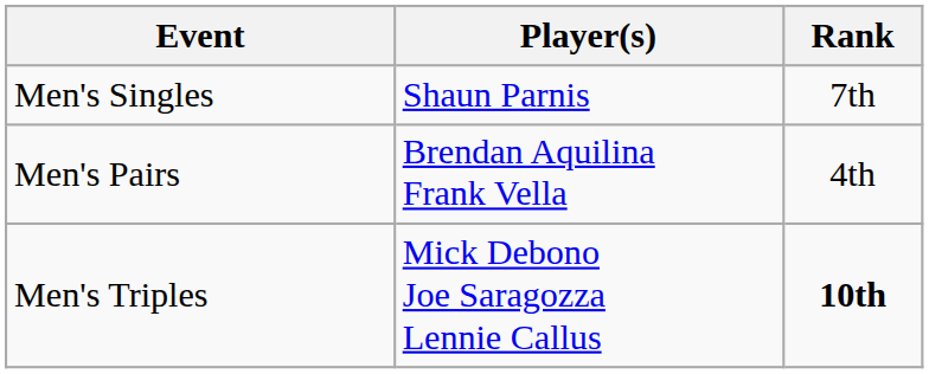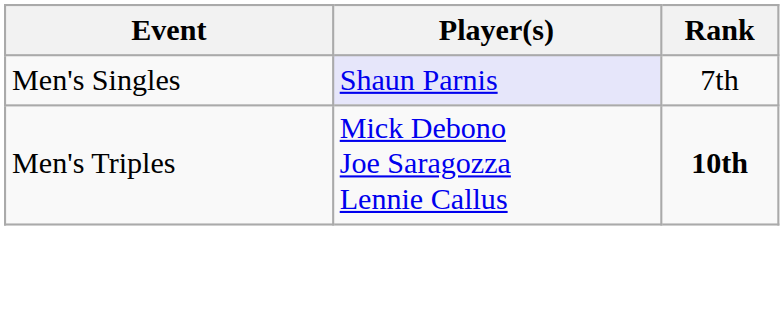 <table class="wikitable" style="font-size:90%">
 <tr>
 <th width=150>Event</th>
 <th width=150>Player(s)</th>
 <th width=50>Rank</th>
 </tr>
 <tr>
 <td>Men's Singles</td>
-<td><a href='#'>Shaun Parnis</a></td>
+<td style="background: lavender;"><a href='#'>Shaun Parnis</a></td>
 <td align="center">7th</td>
-</tr>
-<tr>
-<td>Men's Pairs</td>
-<td><a href='#'>Brendan Aquilina</a><br><a href='#'>Frank Vella</a></td>
-<td align="center">4th</td>
 </tr>
 <tr>
 <td>Men's Triples</td>
 <td><a href='#'>Mick Debono</a><br><a href='#'>Joe Saragozza</a><br><a href='#'>Lennie Callus</a></td>
 <td align="center"><strong>10th</strong></td>
 </tr>
 </table>
